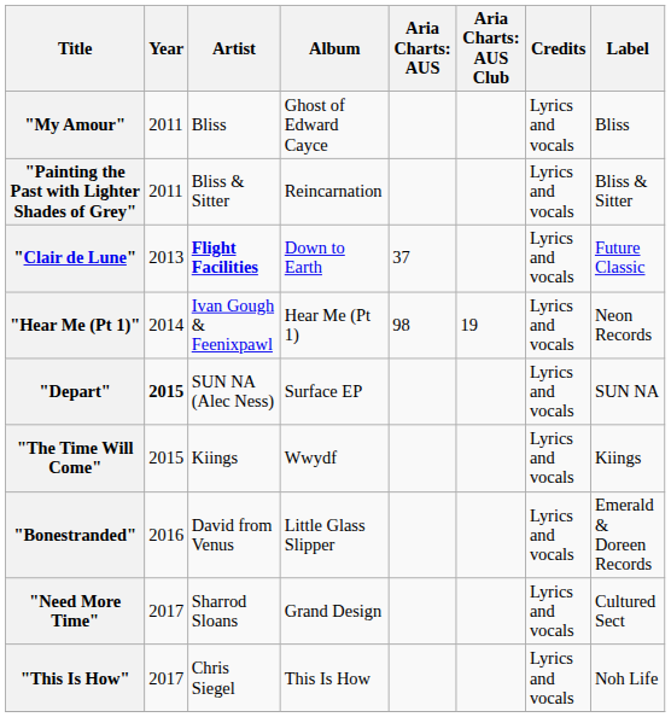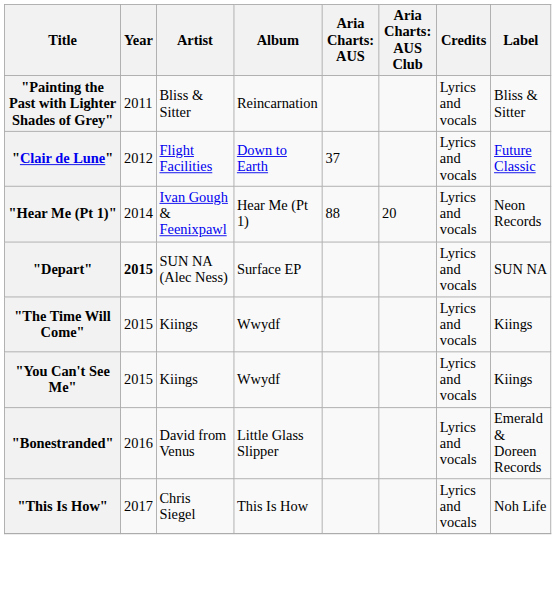 <table class="wikitable">
 <tr>
 <th>Title</th>
 <th>Year</th>
 <th>Artist</th>
 <th>Album</th>
 <th>Aria Charts: AUS</th>
 <th>Aria Charts: AUS Club</th>
 <th>Credits</th>
 <th>Label</th>
-</tr>
-<tr>
-<th>"My Amour"</th>
-<td>2011</td>
-<td>Bliss</td>
-<td>Ghost of Edward Cayce</td>
-<td></td>
-<td></td>
-<td>Lyrics and vocals</td>
-<td>Bliss</td>
 </tr>
 <tr>
 <th>"Painting the Past with Lighter Shades of Grey"</th>
 <td>2011</td>
 <td>Bliss & Sitter</td>
 <td>Reincarnation</td>
 <td></td>
 <td></td>
 <td>Lyrics and vocals</td>
 <td>Bliss & Sitter</td>
 </tr>
 <tr>
 <th>"<a href='#'>Clair de Lune</a>"</th>
-<td>2013</td>
-<td><strong><a href='#'>Flight Facilities</a></strong></td>
+<td>2012</td>
+<td><a href='#'>Flight Facilities</a></td>
 <td><a href='#'>Down to Earth</a></td>
 <td>37</td>
 <td></td>
 <td>Lyrics and vocals</td>
 <td><a href='#'>Future Classic</a></td>
 </tr>
 <tr>
 <th>"Hear Me (Pt 1)"</th>
 <td>2014</td>
 <td><a href='#'>Ivan Gough</a> & <a href='#'>Feenixpawl</a></td>
 <td>Hear Me (Pt 1)</td>
-<td>98</td>
-<td>19</td>
+<td>88</td>
+<td>20</td>
 <td>Lyrics and vocals</td>
 <td>Neon Records</td>
 </tr>
 <tr>
 <th>"Depart"</th>
 <td><strong>2015</strong></td>
 <td>SUN NA (Alec Ness)</td>
 <td>Surface EP</td>
 <td></td>
 <td></td>
 <td>Lyrics and vocals</td>
 <td>SUN NA</td>
 </tr>
 <tr>
 <th>"The Time Will Come"</th>
 <td>2015</td>
 <td>Kiings</td>
 <td>Wwydf</td>
 <td></td>
 <td></td>
 <td>Lyrics and vocals</td>
 <td>Kiings</td>
 </tr>
 <tr>
+<th>"You Can't See Me"</th>
+<td>2015</td>
+<td>Kiings</td>
+<td>Wwydf</td>
+<td></td>
+<td></td>
+<td>Lyrics and vocals</td>
+<td>Kiings</td>
+</tr>
+<tr>
 <th>"Bonestranded"</th>
 <td>2016</td>
 <td>David from Venus</td>
 <td>Little Glass Slipper</td>
 <td></td>
 <td></td>
 <td>Lyrics and vocals</td>
 <td>Emerald & Doreen Records</td>
-</tr>
-<tr>
-<th>"Need More Time"</th>
-<td>2017</td>
-<td>Sharrod Sloans</td>
-<td>Grand Design</td>
-<td></td>
-<td></td>
-<td>Lyrics and vocals</td>
-<td>Cultured Sect</td>
 </tr>
 <tr>
 <th>"This Is How"</th>
 <td>2017</td>
 <td>Chris Siegel</td>
 <td>This Is How</td>
 <td></td>
 <td></td>
 <td>Lyrics and vocals</td>
 <td>Noh Life</td>
 </tr>
 <tr>
 </tr>
 </table>
